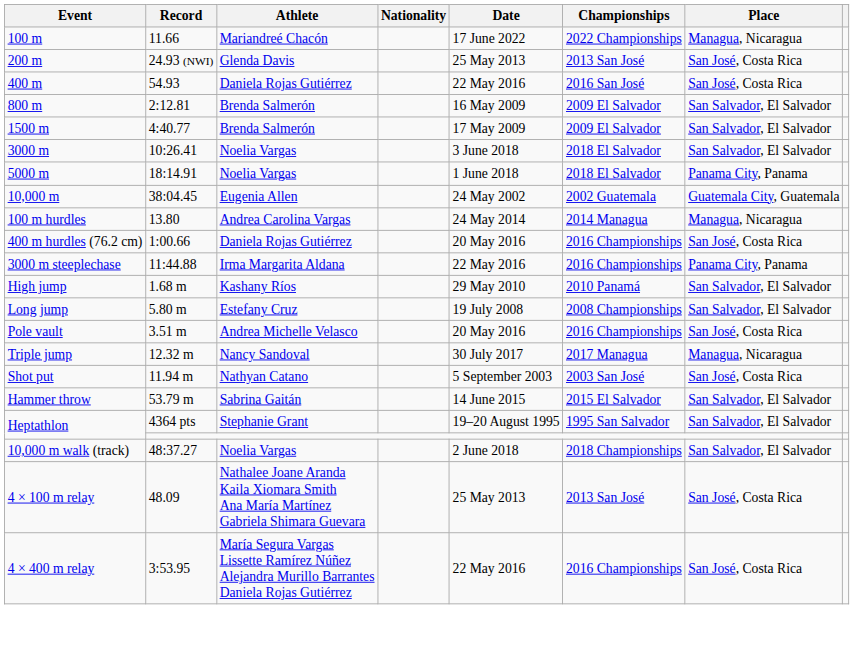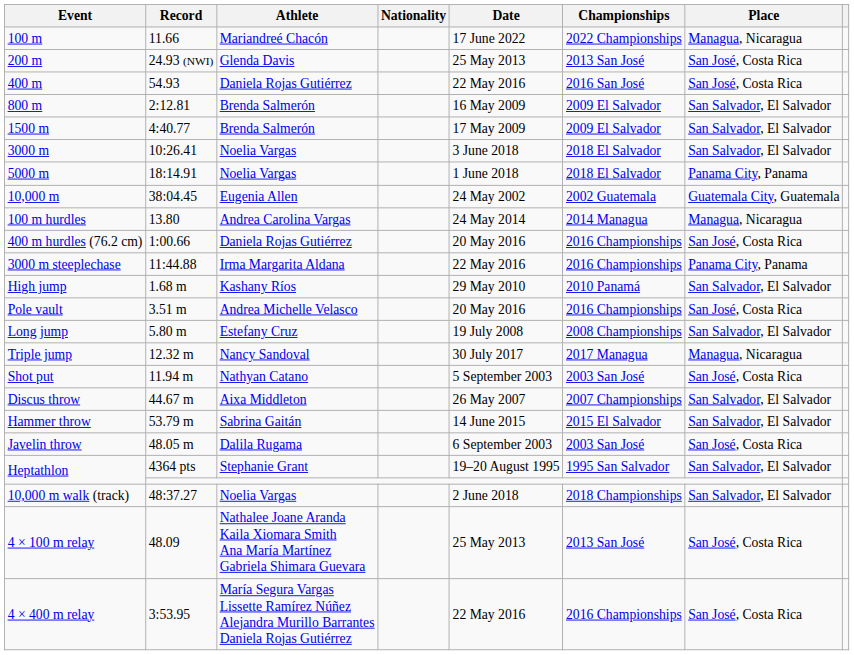 <table class="wikitable sortable" style="font-size:95%;">
 <tr>
 <th>Event</th>
 <th>Record</th>
 <th>Athlete</th>
 <th>Nationality</th>
 <th>Date</th>
 <th>Championships</th>
 <th>Place</th>
 <th></th>
 </tr>
 <tr>
 <td><a href='#'>100 m</a></td>
 <td>11.66  </td>
 <td><a href='#'>Mariandreé Chacón</a></td>
 <td></td>
 <td>17 June 2022</td>
 <td><a href='#'>2022 Championships</a></td>
 <td><a href='#'>Managua</a>, Nicaragua</td>
 <td></td>
 </tr>
 <tr>
 <td><a href='#'>200 m</a></td>
 <td>24.93 <small>(NWI)</small></td>
 <td><a href='#'>Glenda Davis</a></td>
 <td></td>
 <td>25 May 2013</td>
 <td><a href='#'>2013 San José</a></td>
 <td><a href='#'>San José</a>, Costa Rica</td>
 <td></td>
 </tr>
 <tr>
 <td><a href='#'>400 m</a></td>
 <td>54.93</td>
 <td><a href='#'>Daniela Rojas Gutiérrez</a></td>
 <td></td>
 <td>22 May 2016</td>
 <td><a href='#'>2016 San José</a></td>
 <td><a href='#'>San José</a>, Costa Rica</td>
 <td></td>
 </tr>
 <tr>
 <td><a href='#'>800 m</a></td>
 <td>2:12.81</td>
 <td><a href='#'>Brenda Salmerón</a></td>
 <td></td>
 <td>16 May 2009</td>
 <td><a href='#'>2009 El Salvador</a></td>
 <td><a href='#'>San Salvador</a>, El Salvador</td>
 <td></td>
 </tr>
 <tr>
 <td><a href='#'>1500 m</a></td>
 <td>4:40.77</td>
 <td><a href='#'>Brenda Salmerón</a></td>
 <td></td>
 <td>17 May 2009</td>
 <td><a href='#'>2009 El Salvador</a></td>
 <td><a href='#'>San Salvador</a>, El Salvador</td>
 <td></td>
 </tr>
 <tr>
 <td><a href='#'>3000 m</a></td>
 <td>10:26.41</td>
 <td><a href='#'>Noelia Vargas</a></td>
 <td></td>
 <td>3 June 2018</td>
 <td><a href='#'>2018 El Salvador</a></td>
 <td><a href='#'>San Salvador</a>, El Salvador</td>
 <td></td>
 </tr>
 <tr>
 <td><a href='#'>5000 m</a></td>
 <td>18:14.91</td>
 <td><a href='#'>Noelia Vargas</a></td>
 <td></td>
 <td>1 June 2018</td>
 <td><a href='#'>2018 El Salvador</a></td>
 <td><a href='#'>Panama City</a>, Panama</td>
 <td></td>
 </tr>
 <tr>
 <td><a href='#'>10,000 m</a></td>
 <td>38:04.45</td>
 <td><a href='#'>Eugenia Allen</a></td>
 <td></td>
 <td>24 May 2002</td>
 <td><a href='#'>2002 Guatemala</a></td>
 <td><a href='#'>Guatemala City</a>, Guatemala</td>
 <td></td>
 </tr>
 <tr>
 <td><a href='#'>100 m hurdles</a></td>
 <td>13.80 </td>
 <td><a href='#'>Andrea Carolina Vargas</a></td>
 <td></td>
 <td>24 May 2014</td>
 <td><a href='#'>2014 Managua</a></td>
 <td><a href='#'>Managua</a>, Nicaragua</td>
 <td></td>
 </tr>
 <tr>
 <td><a href='#'>400 m hurdles</a> (76.2 cm)</td>
 <td>1:00.66</td>
 <td><a href='#'>Daniela Rojas Gutiérrez</a></td>
 <td></td>
 <td>20 May 2016</td>
 <td><a href='#'>2016 Championships</a></td>
 <td><a href='#'>San José</a>, Costa Rica</td>
 <td></td>
 </tr>
 <tr>
 <td><a href='#'>3000 m steeplechase</a></td>
 <td>11:44.88</td>
 <td><a href='#'>Irma Margarita Aldana</a></td>
 <td></td>
 <td>22 May 2016</td>
 <td><a href='#'>2016 Championships</a></td>
 <td><a href='#'>Panama City</a>, Panama</td>
 <td></td>
 </tr>
 <tr>
 <td><a href='#'>High jump</a></td>
 <td>1.68 m</td>
 <td><a href='#'>Kashany Ríos</a></td>
 <td></td>
 <td>29 May 2010</td>
 <td><a href='#'>2010 Panamá</a></td>
 <td><a href='#'>San Salvador</a>, El Salvador</td>
 <td></td>
 </tr>
 <tr>
+<td><a href='#'>Pole vault</a></td>
+<td>3.51 m</td>
+<td><a href='#'>Andrea Michelle Velasco</a></td>
+<td></td>
+<td>20 May 2016</td>
+<td><a href='#'>2016 Championships</a></td>
+<td><a href='#'>San José</a>, Costa Rica</td>
+<td></td>
+</tr>
+<tr>
 <td><a href='#'>Long jump</a></td>
 <td>5.80 m</td>
 <td><a href='#'>Estefany Cruz</a></td>
 <td></td>
 <td>19 July 2008</td>
 <td><a href='#'>2008 Championships</a></td>
 <td><a href='#'>San Salvador</a>, El Salvador</td>
-<td></td>
-</tr>
-<tr>
-<td><a href='#'>Pole vault</a></td>
-<td>3.51 m</td>
-<td><a href='#'>Andrea Michelle Velasco</a></td>
-<td></td>
-<td>20 May 2016</td>
-<td><a href='#'>2016 Championships</a></td>
-<td><a href='#'>San José</a>, Costa Rica</td>
 <td></td>
 </tr>
 <tr>
 <td><a href='#'>Triple jump</a></td>
 <td>12.32 m </td>
 <td><a href='#'>Nancy Sandoval</a></td>
 <td></td>
 <td>30 July 2017</td>
 <td><a href='#'>2017 Managua</a></td>
 <td><a href='#'>Managua</a>, Nicaragua</td>
 <td></td>
 </tr>
 <tr>
 <td><a href='#'>Shot put</a></td>
 <td>11.94 m</td>
 <td><a href='#'>Nathyan Catano</a></td>
 <td></td>
 <td>5 September 2003</td>
 <td><a href='#'>2003 San José</a></td>
 <td><a href='#'>San José</a>, Costa Rica</td>
 <td></td>
 </tr>
 <tr>
+<td><a href='#'>Discus throw</a></td>
+<td>44.67 m</td>
+<td><a href='#'>Aixa Middleton</a></td>
+<td></td>
+<td>26 May 2007</td>
+<td><a href='#'>2007 Championships</a></td>
+<td><a href='#'>San Salvador</a>, El Salvador</td>
+<td></td>
+</tr>
+<tr>
 <td><a href='#'>Hammer throw</a></td>
 <td>53.79 m</td>
 <td><a href='#'>Sabrina Gaitán</a></td>
 <td></td>
 <td>14 June 2015</td>
 <td><a href='#'>2015 El Salvador</a></td>
 <td><a href='#'>San Salvador</a>, El Salvador</td>
+<td></td>
+</tr>
+<tr>
+<td><a href='#'>Javelin throw</a></td>
+<td>48.05 m</td>
+<td><a href='#'>Dalila Rugama</a></td>
+<td></td>
+<td>6 September 2003</td>
+<td><a href='#'>2003 San José</a></td>
+<td><a href='#'>San José</a>, Costa Rica</td>
 <td></td>
 </tr>
 <tr>
 <td rowspan=2><a href='#'>Heptathlon</a></td>
 <td>4364 pts</td>
 <td><a href='#'>Stephanie Grant</a></td>
 <td></td>
 <td>19–20 August 1995</td>
 <td><a href='#'>1995 San Salvador</a></td>
 <td><a href='#'>San Salvador</a>, El Salvador</td>
 <td></td>
 </tr>
 <tr>
 <td colspan=6></td>
 <td></td>
 </tr>
 <tr>
 <td><a href='#'>10,000 m walk</a> (track)</td>
 <td>48:37.27</td>
 <td><a href='#'>Noelia Vargas</a></td>
 <td></td>
 <td>2 June 2018</td>
 <td><a href='#'>2018 Championships</a></td>
 <td><a href='#'>San Salvador</a>, El Salvador</td>
 <td></td>
 </tr>
 <tr>
 <td><a href='#'>4 × 100 m relay</a></td>
 <td>48.09</td>
 <td><a href='#'>Nathalee Joane Aranda</a><br><a href='#'>Kaila Xiomara Smith</a><br><a href='#'>Ana María Martínez</a><br><a href='#'>Gabriela Shimara Guevara</a></td>
 <td></td>
 <td>25 May 2013</td>
 <td><a href='#'>2013 San José</a></td>
 <td><a href='#'>San José</a>, Costa Rica</td>
 <td></td>
 </tr>
 <tr>
 <td><a href='#'>4 × 400 m relay</a></td>
 <td>3:53.95</td>
 <td><a href='#'>María Segura Vargas</a><br><a href='#'>Lissette Ramírez Núñez</a><br><a href='#'>Alejandra Murillo Barrantes</a><br><a href='#'>Daniela Rojas Gutiérrez</a></td>
 <td></td>
 <td>22 May 2016</td>
 <td><a href='#'>2016 Championships</a></td>
 <td><a href='#'>San José</a>, Costa Rica</td>
 <td></td>
 </tr>
 </table>
